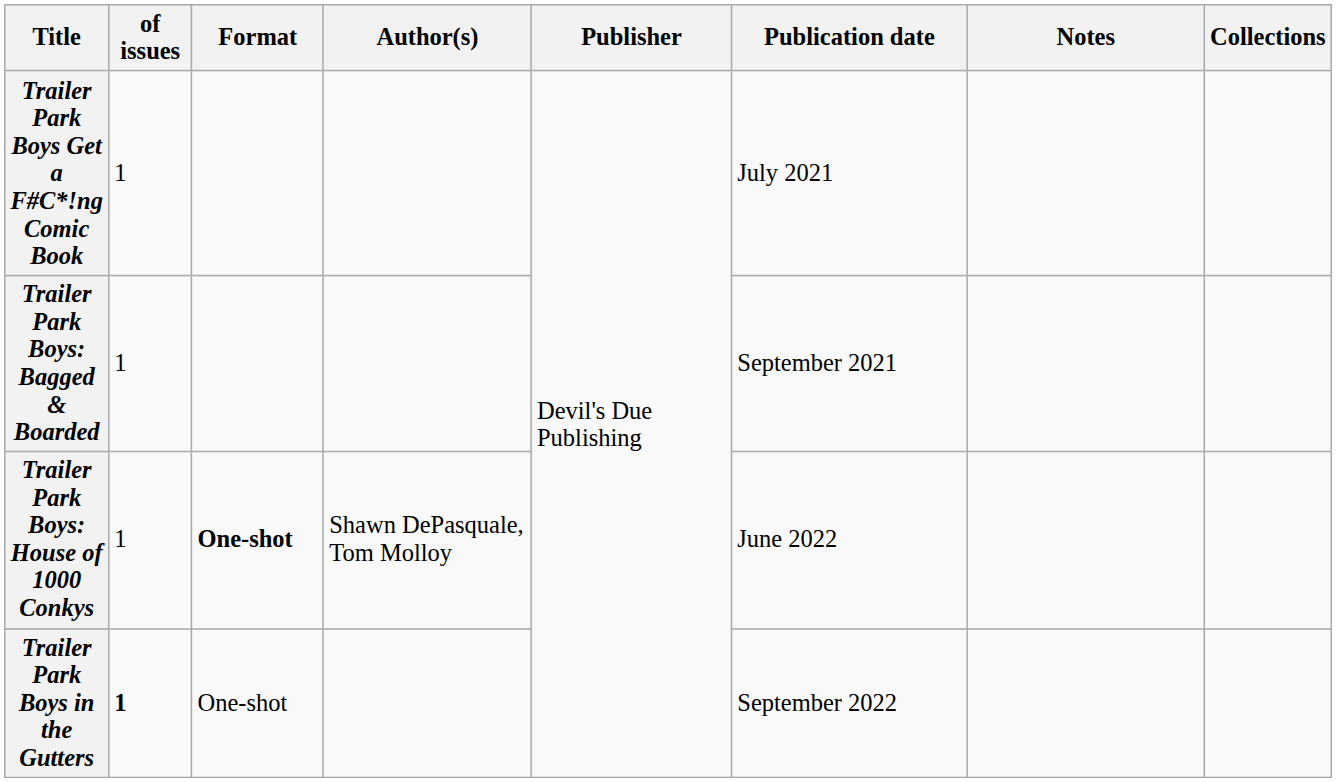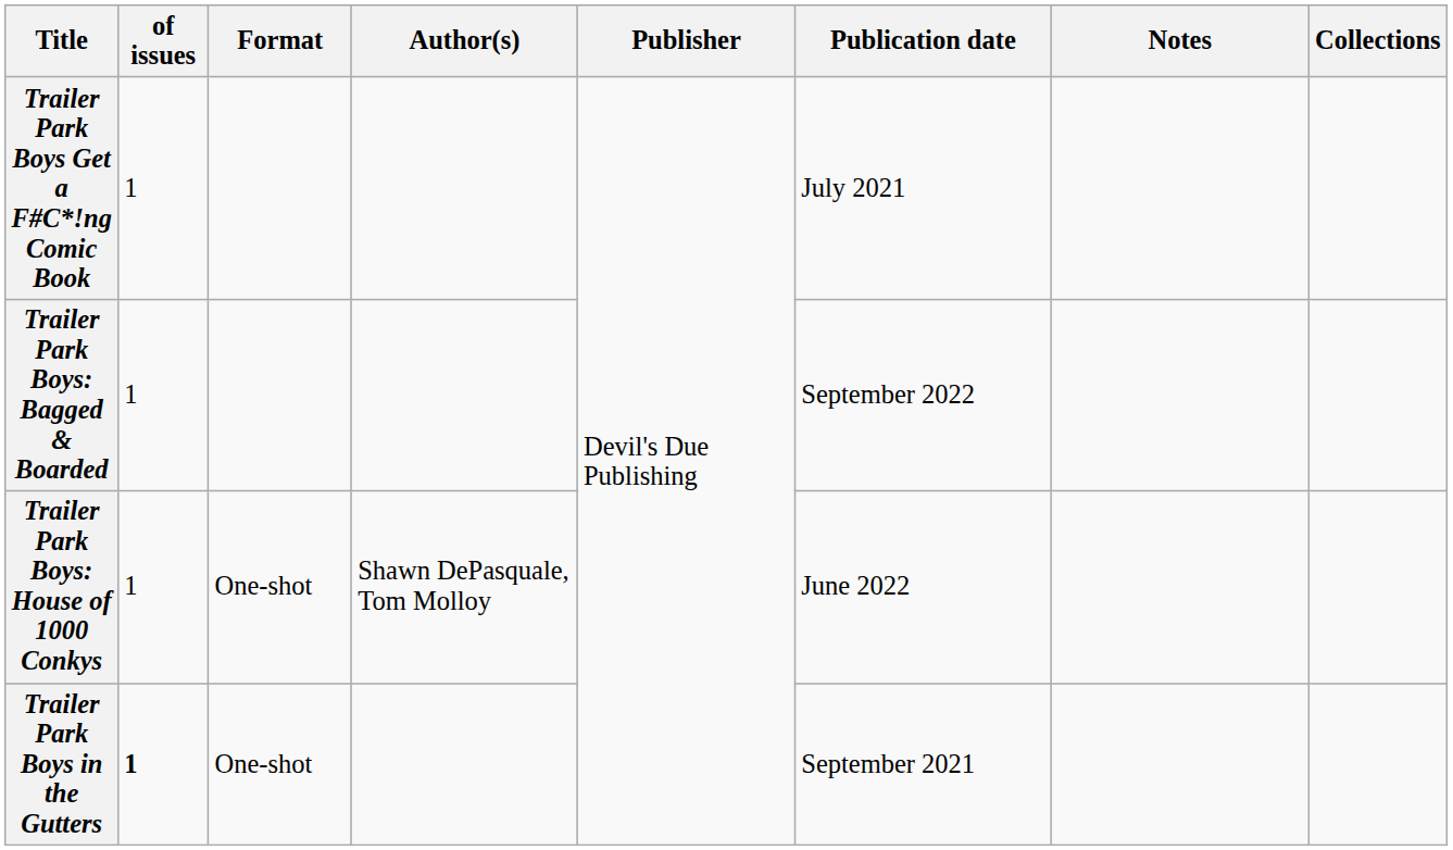 <table class="wikitable">
 <tr>
 <th>Title</th>
 <th style="width:40pt"> of issues</th>
 <th style="width:75pt">Format</th>
 <th style="width:125pt">Author(s)</th>
 <th style="width:125pt">Publisher</th>
 <th style="width:150pt">Publication date</th>
 <th style="width:175pt">Notes</th>
 <th>Collections</th>
 </tr>
 <tr>
 <th><em>Trailer Park Boys Get a F#C*!ng Comic Book</em></th>
 <td>1</td>
 <td></td>
 <td></td>
 <td rowspan="4">Devil's Due Publishing</td>
 <td>July 2021</td>
 <td></td>
 <td></td>
 </tr>
 <tr>
 <th><em>Trailer Park Boys: Bagged & Boarded</em></th>
 <td>1</td>
 <td></td>
 <td></td>
-<td>September 2021</td>
+<td>September 2022</td>
 <td></td>
 <td></td>
 </tr>
 <tr>
 <th><em>Trailer Park Boys: House of 1000 Conkys</em></th>
 <td>1</td>
-<td><strong>One-shot</strong></td>
+<td>One-shot</td>
 <td>Shawn DePasquale, Tom Molloy</td>
 <td>June 2022</td>
 <td></td>
 <td></td>
 </tr>
 <tr>
 <th><em>Trailer Park Boys in the Gutters</em></th>
 <td><strong>1</strong></td>
 <td>One-shot</td>
 <td></td>
-<td>September 2022</td>
+<td>September 2021</td>
 <td></td>
 <td></td>
 </tr>
 </table>
